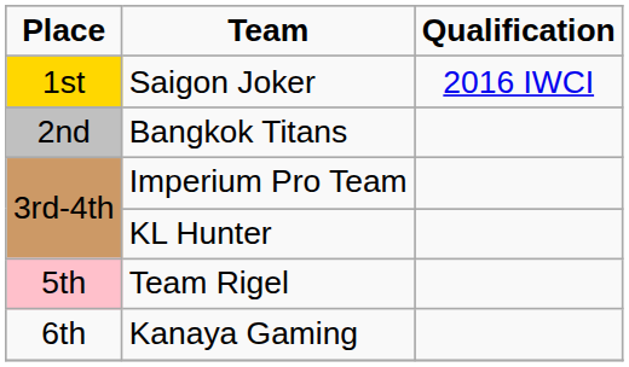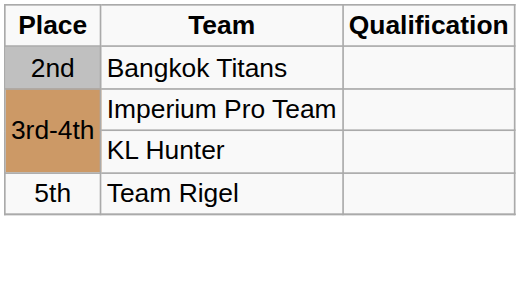 <table class="wikitable" style="text-align:left">
 <tr>
 <td style="text-align:center"><strong>Place</strong></td>
 <td style="text-align:center"><strong>Team</strong></td>
 <td style="text-align:center"><strong>Qualification</strong></td>
-</tr>
-<tr>
-<td style="text-align:center; background:gold;">1st</td>
-<td> Saigon Joker</td>
-<td style="text-align:center"><a href='#'>2016 IWCI</a></td>
 </tr>
 <tr>
 <td style="text-align:center; background:silver;">2nd</td>
 <td> Bangkok Titans</td>
 <td style="text-align:center"></td>
 </tr>
 <tr>
 <td rowspan="2" style="text-align:center; background:#c96;">3rd-4th</td>
 <td> Imperium Pro Team</td>
 <td style="text-align:center"></td>
 </tr>
 <tr>
 <td> KL Hunter</td>
 <td style="text-align:center"></td>
 </tr>
 <tr>
-<td style="background: pink; text-align:center">5th</td>
+<td style="text-align:center">5th</td>
 <td> Team Rigel</td>
-<td style="text-align:center"></td>
-</tr>
-<tr>
-<td style="text-align:center">6th</td>
-<td> Kanaya Gaming</td>
 <td style="text-align:center"></td>
 </tr>
 <tr>
 </tr>
 </table>
